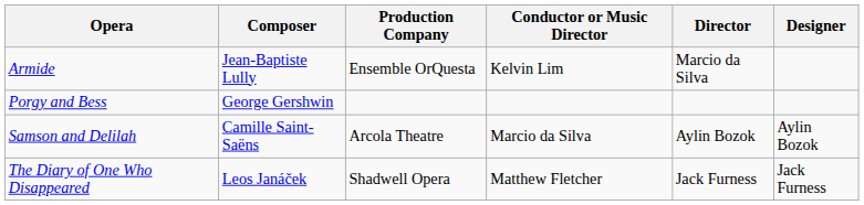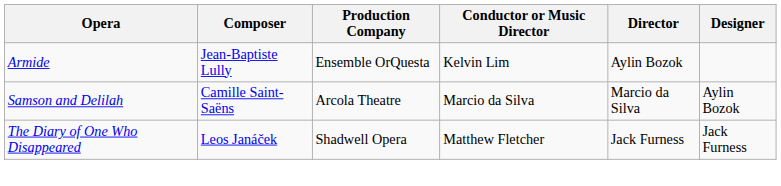 <table class="wikitable sortable">
 <tr>
 <th>Opera</th>
 <th>Composer</th>
 <th>Production Company</th>
 <th>Conductor or Music Director</th>
 <th>Director</th>
 <th>Designer</th>
 </tr>
 <tr>
 <td><em><a href='#'>Armide</a></em></td>
 <td><a href='#'>Jean-Baptiste Lully</a></td>
 <td>Ensemble OrQuesta</td>
 <td>Kelvin Lim</td>
-<td>Marcio da Silva</td>
-<td></td>
-</tr>
-<tr>
-<td><em><a href='#'>Porgy and Bess</a></em></td>
-<td><a href='#'>George Gershwin</a></td>
-<td></td>
-<td></td>
-<td></td>
+<td>Aylin Bozok</td>
 <td></td>
 </tr>
 <tr>
 <td><em><a href='#'>Samson and Delilah</a></em></td>
 <td><a href='#'>Camille Saint-Saëns</a></td>
 <td>Arcola Theatre</td>
 <td>Marcio da Silva</td>
-<td>Aylin Bozok</td>
+<td>Marcio da Silva</td>
 <td>Aylin Bozok</td>
 </tr>
 <tr>
 <td><em><a href='#'>The Diary of One Who Disappeared</a></em></td>
 <td><a href='#'>Leos Janáček</a></td>
 <td>Shadwell Opera</td>
 <td>Matthew Fletcher</td>
 <td>Jack Furness</td>
 <td>Jack Furness</td>
 </tr>
 </table>
